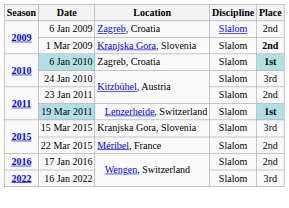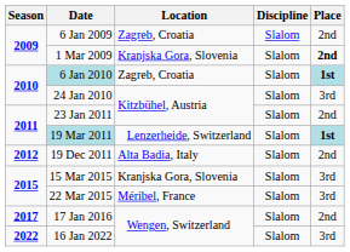 <table class="wikitable" style="text-align:center; font-size:95%;">
 <tr>
 <th>Season</th>
 <th>Date</th>
 <th>Location</th>
 <th>Discipline</th>
 <th>Place</th>
 </tr>
 <tr>
 <td rowspan=2><strong><a href='#'>2009</a></strong></td>
 <td align=right>6 Jan 2009</td>
 <td align=left> <a href='#'>Zagreb</a>, Croatia</td>
 <td><a href='#'>Slalom</a></td>
 <td>2nd</td>
 </tr>
 <tr>
 <td align=right>1 Mar 2009</td>
 <td align=left> <a href='#'>Kranjska Gora</a>, Slovenia</td>
 <td>Slalom</td>
 <td><strong>2nd</strong></td>
 </tr>
 <tr>
 <td rowspan=2><strong><a href='#'>2010</a></strong></td>
 <td align=right bgcolor="#BOEOE6">6 Jan 2010</td>
 <td align=left> Zagreb, Croatia</td>
 <td>Slalom</td>
 <td bgcolor="#BOEOE6"><strong>1st</strong></td>
 </tr>
 <tr>
 <td align=right>24 Jan 2010</td>
 <td align=left rowspan=2> <a href='#'>Kitzbühel</a>, Austria</td>
 <td>Slalom</td>
 <td>3rd</td>
 </tr>
 <tr>
 <td rowspan=2><strong><a href='#'>2011</a></strong></td>
 <td align=right>23 Jan 2011</td>
 <td>Slalom</td>
 <td>2nd</td>
 </tr>
 <tr>
 <td align=right bgcolor="#BOEOE6">19 Mar 2011</td>
 <td align=left>   <a href='#'>Lenzerheide</a>, Switzerland</td>
 <td>Slalom</td>
 <td bgcolor="#BOEOE6"><strong>1st</strong></td>
 </tr>
 <tr>
+<td><strong><a href='#'>2012</a></strong></td>
+<td align=right>19 Dec 2011</td>
+<td align=left> <a href='#'>Alta Badia</a>, Italy</td>
+<td>Slalom</td>
+<td>2nd</td>
+</tr>
+<tr>
 <td rowspan=2><strong><a href='#'>2015</a></strong></td>
 <td align=right>15 Mar 2015</td>
 <td align=left> Kranjska Gora, Slovenia</td>
 <td>Slalom</td>
 <td>3rd</td>
 </tr>
 <tr>
 <td align=right>22 Mar 2015</td>
 <td align=left> <a href='#'>Méribel</a>, France</td>
 <td>Slalom</td>
-<td>2nd</td>
+<td>3rd</td>
 </tr>
 <tr>
-<td><strong><a href='#'>2016</a></strong></td>
+<td><strong><a href='#'>2017</a></strong></td>
 <td align=right>17 Jan 2016</td>
 <td align=left rowspan=2>   <a href='#'>Wengen</a>, Switzerland</td>
 <td>Slalom</td>
 <td>2nd</td>
 </tr>
 <tr>
 <td rowspan=2><strong><a href='#'>2022</a></strong></td>
 <td align=right>16 Jan 2022</td>
 <td>Slalom</td>
 <td>3rd</td>
 </tr>
 </table>
